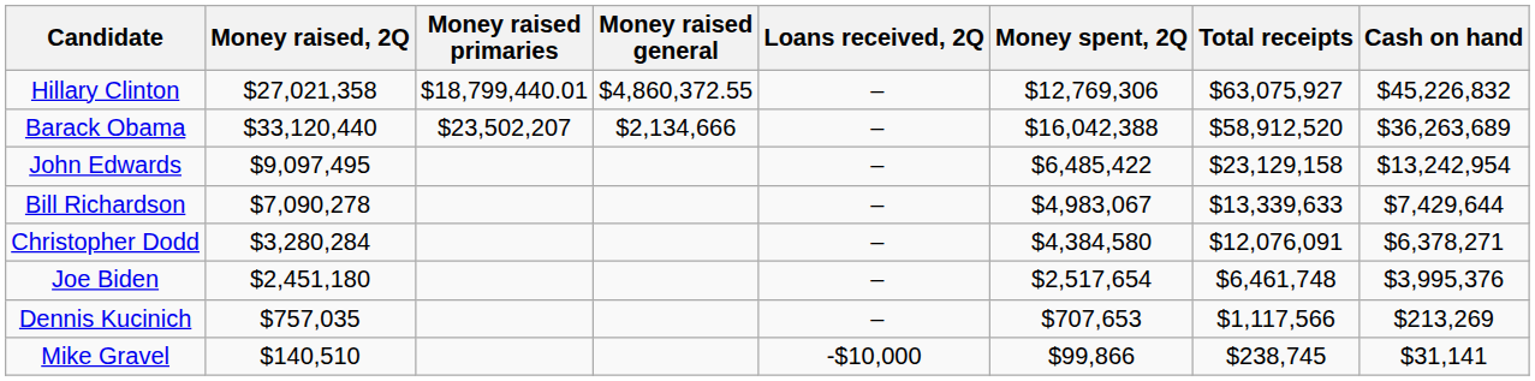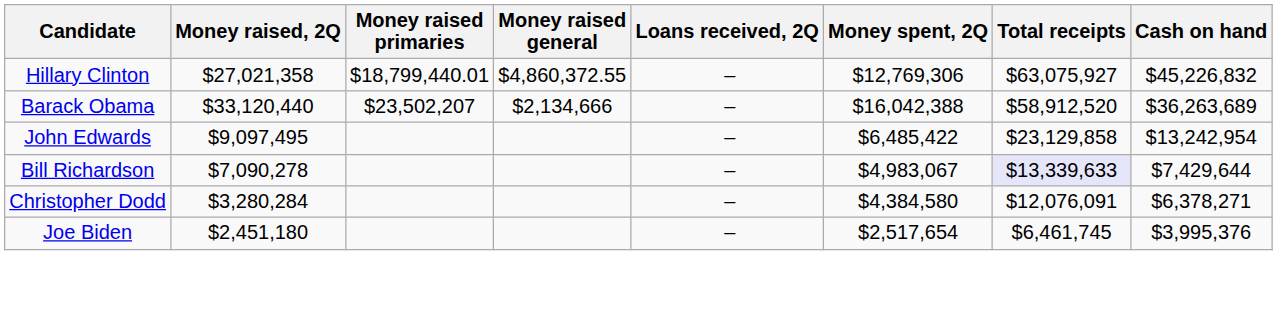 <table class="wikitable" style="text-align:center">
 <tr>
 <th>Candidate</th>
 <th>Money raised, 2Q</th>
 <th>Money raised<br>primaries</th>
 <th>Money raised<br>general</th>
 <th>Loans received, 2Q</th>
 <th>Money spent, 2Q</th>
 <th>Total receipts</th>
 <th>Cash on hand</th>
 </tr>
 <tr>
 <td><a href='#'>Hillary Clinton</a></td>
 <td>$27,021,358</td>
 <td>$18,799,440.01</td>
 <td>$4,860,372.55</td>
 <td> –</td>
 <td>$12,769,306</td>
 <td>$63,075,927</td>
 <td>$45,226,832</td>
 </tr>
 <tr>
 <td><a href='#'>Barack Obama</a></td>
 <td>$33,120,440</td>
 <td>$23,502,207</td>
 <td>$2,134,666</td>
 <td> –</td>
 <td>$16,042,388</td>
 <td>$58,912,520</td>
 <td>$36,263,689</td>
 </tr>
 <tr>
 <td><a href='#'>John Edwards</a></td>
 <td>$9,097,495</td>
 <td></td>
 <td></td>
 <td> –</td>
 <td>$6,485,422</td>
-<td>$23,129,158</td>
+<td>$23,129,858</td>
 <td>$13,242,954</td>
 </tr>
 <tr>
 <td><a href='#'>Bill Richardson</a></td>
 <td>$7,090,278</td>
 <td></td>
 <td></td>
 <td> –</td>
 <td>$4,983,067</td>
-<td>$13,339,633</td>
+<td style="background: lavender;">$13,339,633</td>
 <td>$7,429,644</td>
 </tr>
 <tr>
 <td><a href='#'>Christopher Dodd</a></td>
 <td>$3,280,284</td>
 <td></td>
 <td></td>
 <td> –</td>
 <td>$4,384,580</td>
 <td>$12,076,091</td>
 <td>$6,378,271</td>
 </tr>
 <tr>
 <td><a href='#'>Joe Biden</a></td>
 <td>$2,451,180</td>
 <td></td>
 <td></td>
 <td> –</td>
 <td>$2,517,654</td>
-<td>$6,461,748</td>
+<td>$6,461,745</td>
 <td>$3,995,376</td>
 </tr>
-<tr>
-<td><a href='#'>Dennis Kucinich</a></td>
-<td>$757,035</td>
-<td></td>
-<td></td>
-<td> –</td>
-<td>$707,653</td>
-<td>$1,117,566</td>
-<td>$213,269</td>
-</tr>
-<tr>
-<td><a href='#'>Mike Gravel</a></td>
-<td>$140,510</td>
-<td></td>
-<td></td>
-<td>-$10,000</td>
-<td>$99,866</td>
-<td>$238,745</td>
-<td>$31,141</td>
-</tr>
 </table>
